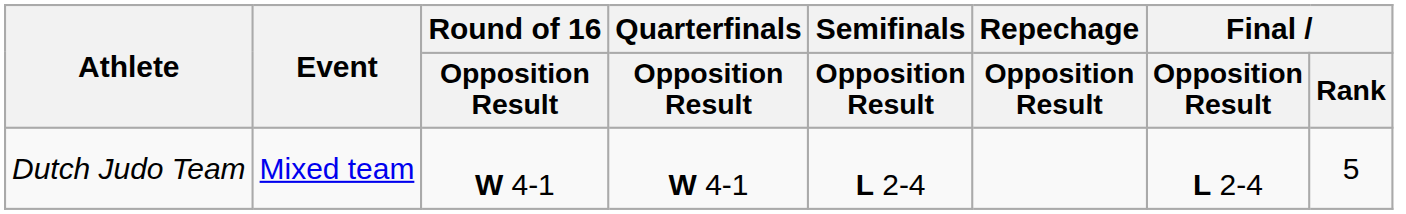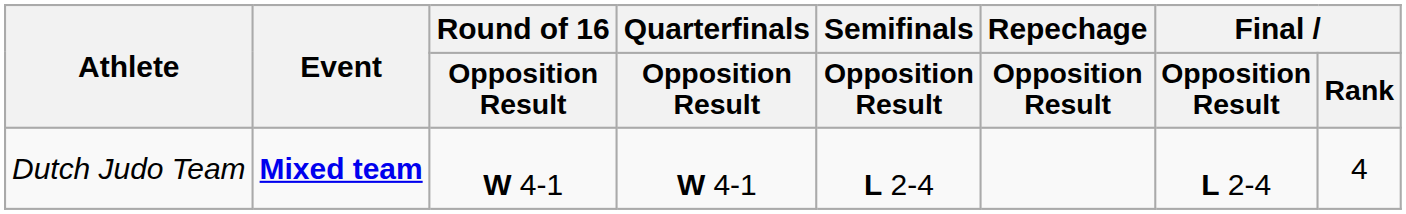 <table class="wikitable" style="text-align:center; font-size:90%">
 <tr>
 <th rowspan=2>Athlete</th>
 <th rowspan=2>Event</th>
 <th>Round of 16</th>
 <th>Quarterfinals</th>
 <th>Semifinals</th>
 <th>Repechage</th>
 <th colspan=2>Final / </th>
 </tr>
 <tr style="font-size:95%">
 <th>Opposition<br>Result</th>
 <th>Opposition<br>Result</th>
 <th>Opposition<br>Result</th>
 <th>Opposition<br>Result</th>
 <th>Opposition<br>Result</th>
 <th>Rank</th>
 </tr>
 <tr>
 <td align=left><em>Dutch Judo Team</em></td>
-<td align=left><a href='#'>Mixed team</a></td>
+<td align=left><strong><a href='#'>Mixed team</a></strong></td>
 <td><br><strong>W</strong> 4-1</td>
 <td><br><strong>W</strong> 4-1</td>
 <td><br><strong>L</strong> 2-4</td>
 <td></td>
 <td><br><strong>L</strong> 2-4</td>
-<td>5</td>
+<td>4</td>
 </tr>
 </table>
